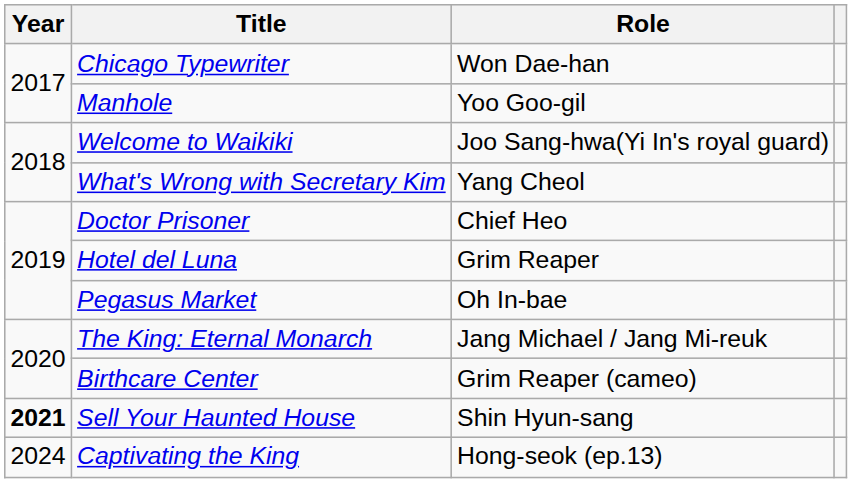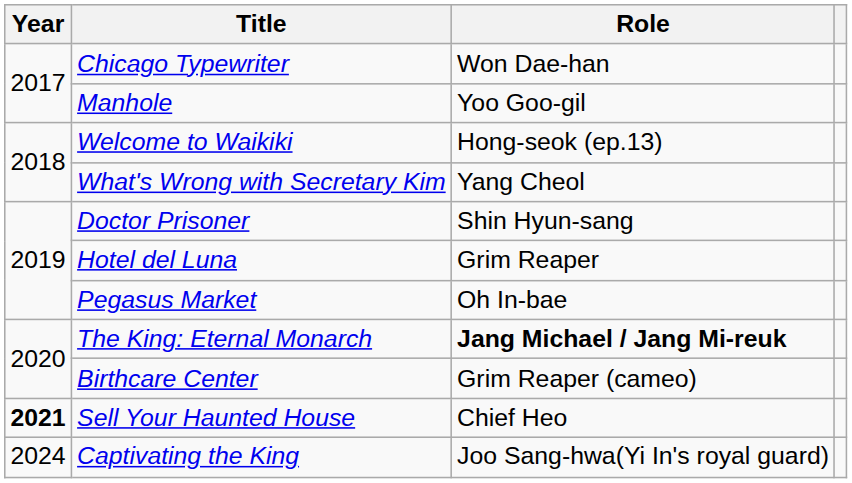 <table class="wikitable sortable">
 <tr>
 <th scope="col">Year</th>
 <th scope="col">Title</th>
 <th scope="col">Role</th>
 <th scope="col"></th>
 </tr>
 <tr>
 <td rowspan="2">2017</td>
 <td><em><a href='#'>Chicago Typewriter</a></em></td>
 <td>Won Dae-han</td>
 <td></td>
 </tr>
 <tr>
 <td><em><a href='#'>Manhole</a></em></td>
 <td>Yoo Goo-gil</td>
 <td></td>
 </tr>
 <tr>
 <td rowspan="2">2018</td>
 <td><em><a href='#'>Welcome to Waikiki</a></em></td>
-<td>Joo Sang-hwa(Yi In's royal guard)</td>
+<td>Hong-seok (ep.13)</td>
 <td></td>
 </tr>
 <tr>
 <td><em><a href='#'>What's Wrong with Secretary Kim</a></em></td>
 <td>Yang Cheol</td>
 <td></td>
 </tr>
 <tr>
 <td rowspan="3">2019</td>
 <td><em><a href='#'>Doctor Prisoner</a></em></td>
-<td>Chief Heo</td>
+<td>Shin Hyun-sang</td>
 <td></td>
 </tr>
 <tr>
 <td><em><a href='#'>Hotel del Luna</a></em></td>
 <td>Grim Reaper</td>
 <td></td>
 </tr>
 <tr>
 <td><em><a href='#'>Pegasus Market</a></em></td>
 <td>Oh In-bae</td>
 <td></td>
 </tr>
 <tr>
 <td rowspan="2">2020</td>
 <td><em><a href='#'>The King: Eternal Monarch</a></em></td>
-<td>Jang Michael / Jang Mi-reuk</td>
+<td><strong>Jang Michael / Jang Mi-reuk</strong></td>
 <td></td>
 </tr>
 <tr>
 <td><em><a href='#'>Birthcare Center</a></em></td>
 <td>Grim Reaper (cameo)</td>
 <td></td>
 </tr>
 <tr>
 <td><strong>2021</strong></td>
 <td><em><a href='#'>Sell Your Haunted House</a></em></td>
-<td>Shin Hyun-sang</td>
+<td>Chief Heo</td>
 <td></td>
 </tr>
 <tr>
 <td>2024</td>
 <td><em><a href='#'>Captivating the King</a></em></td>
-<td>Hong-seok (ep.13)</td>
+<td>Joo Sang-hwa(Yi In's royal guard)</td>
 <td></td>
 </tr>
 </table>
